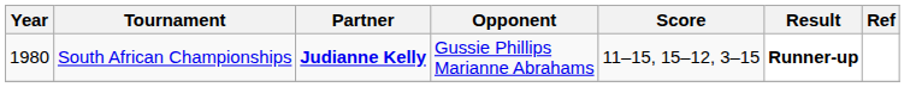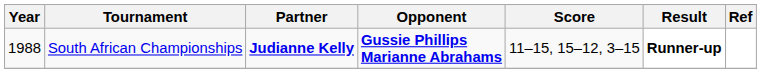 <table class="sortable wikitable" style="font-size: 90%;">
 <tr>
 <th>Year</th>
 <th>Tournament</th>
 <th>Partner</th>
 <th>Opponent</th>
 <th>Score</th>
 <th>Result</th>
 <th>Ref</th>
 </tr>
 <tr>
-<td align="center">1980</td>
+<td align="center">1988</td>
 <td align="left"><a href='#'>South African Championships</a></td>
 <td align="left"><strong> <a href='#'>Judianne Kelly</a></strong></td>
-<td align="left"> <a href='#'>Gussie Phillips</a><br> <a href='#'>Marianne Abrahams</a></td>
+<td align="left"><strong> <a href='#'>Gussie Phillips</a><br> <a href='#'>Marianne Abrahams</a></strong></td>
 <td align="left">11–15, 15–12, 3–15</td>
 <td style="text-align:left; background:white"> <strong>Runner-up</strong></td>
 <td style="text-align:center; background: white"></td>
 </tr>
 <tr>
 </tr>
 </table>
